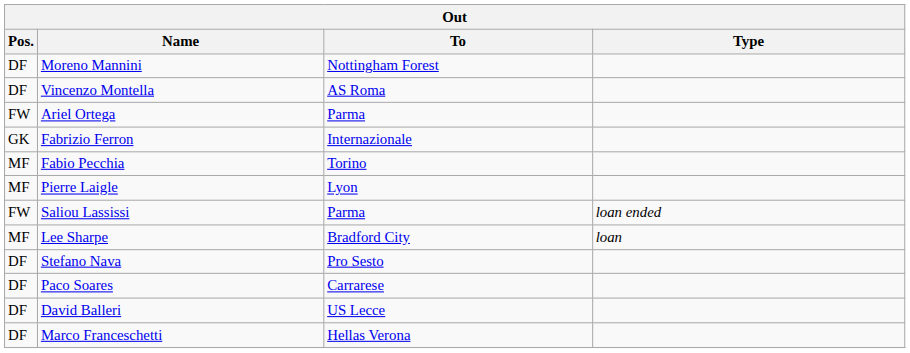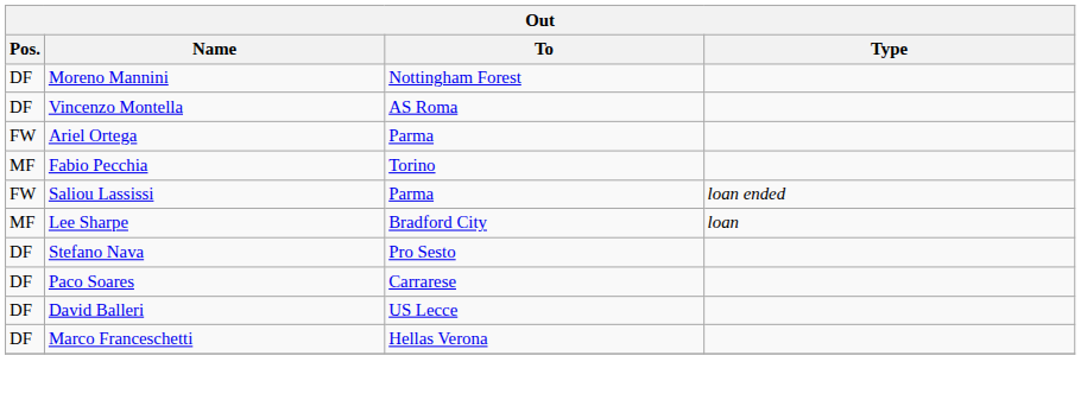 <table class="wikitable" style="font-size:90%;width:99%;">
 <tr>
 <th colspan="4">Out</th>
 </tr>
 <tr>
 <th width=3%>Pos.</th>
 <th width=32%>Name</th>
 <th width=30%>To</th>
 <th width=35%>Type</th>
 </tr>
 <tr>
 <td>DF</td>
 <td><a href='#'>Moreno Mannini</a></td>
 <td><a href='#'>Nottingham Forest</a></td>
 <td></td>
 </tr>
 <tr>
 <td>DF</td>
 <td><a href='#'>Vincenzo Montella</a></td>
 <td><a href='#'>AS Roma</a></td>
 <td></td>
 </tr>
 <tr>
 <td>FW</td>
 <td><a href='#'>Ariel Ortega</a></td>
 <td><a href='#'>Parma</a></td>
 <td></td>
 </tr>
 <tr>
-<td>GK</td>
-<td><a href='#'>Fabrizio Ferron</a></td>
-<td><a href='#'>Internazionale</a></td>
-<td></td>
-</tr>
-<tr>
 <td>MF</td>
 <td><a href='#'>Fabio Pecchia</a></td>
 <td><a href='#'>Torino</a></td>
-<td></td>
-</tr>
-<tr>
-<td>MF</td>
-<td><a href='#'>Pierre Laigle</a></td>
-<td><a href='#'>Lyon</a></td>
 <td></td>
 </tr>
 <tr>
 <td>FW</td>
 <td><a href='#'>Saliou Lassissi</a></td>
 <td><a href='#'>Parma</a></td>
 <td><em>loan ended</em></td>
 </tr>
 <tr>
 <td>MF</td>
 <td><a href='#'>Lee Sharpe</a></td>
 <td><a href='#'>Bradford City</a></td>
 <td><em>loan</em></td>
 </tr>
 <tr>
 <td>DF</td>
 <td><a href='#'>Stefano Nava</a></td>
 <td><a href='#'>Pro Sesto</a></td>
 <td></td>
 </tr>
 <tr>
 <td>DF</td>
 <td><a href='#'>Paco Soares</a></td>
 <td><a href='#'>Carrarese</a></td>
 <td></td>
 </tr>
 <tr>
 <td>DF</td>
 <td><a href='#'>David Balleri</a></td>
 <td><a href='#'>US Lecce</a></td>
 <td></td>
 </tr>
 <tr>
 <td>DF</td>
 <td><a href='#'>Marco Franceschetti</a></td>
 <td><a href='#'>Hellas Verona</a></td>
 <td></td>
 </tr>
 <tr>
 </tr>
 </table>
